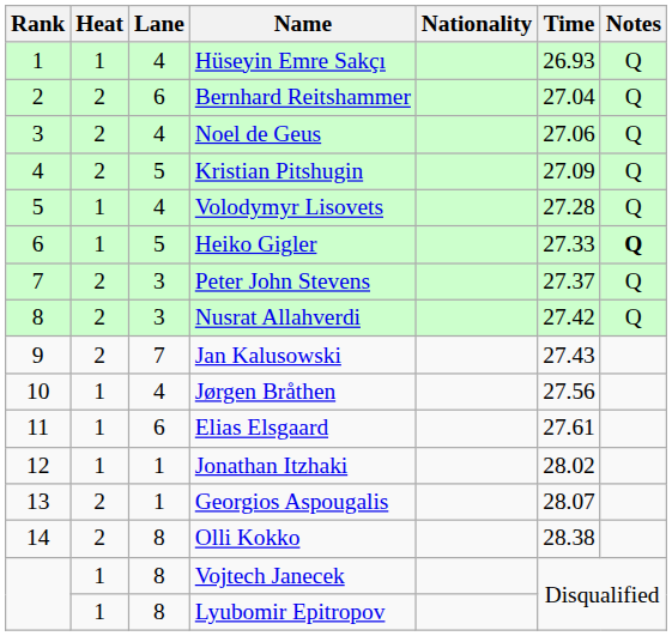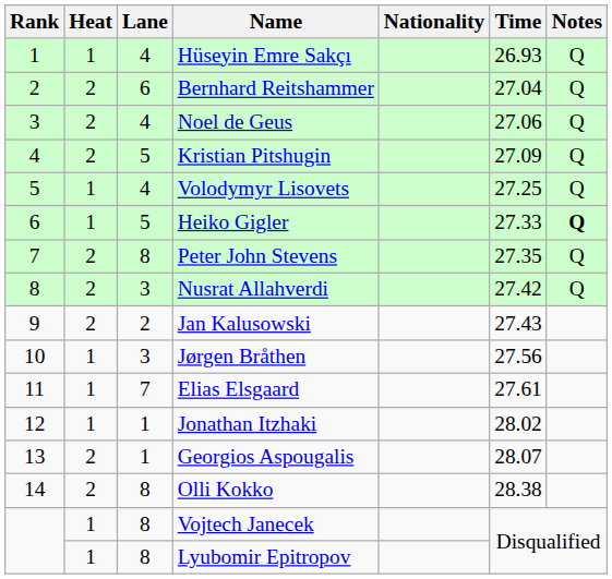 <table class="wikitable sortable" style="text-align:center">
 <tr>
 <th>Rank</th>
 <th>Heat</th>
 <th>Lane</th>
 <th>Name</th>
 <th>Nationality</th>
 <th>Time</th>
 <th>Notes</th>
 </tr>
 <tr bgcolor=ccffcc>
 <td>1</td>
 <td>1</td>
 <td>4</td>
 <td align=left><a href='#'>Hüseyin Emre Sakçı</a></td>
 <td align=left></td>
 <td>26.93</td>
 <td>Q</td>
 </tr>
 <tr bgcolor=ccffcc>
 <td>2</td>
 <td>2</td>
 <td>6</td>
 <td align=left><a href='#'>Bernhard Reitshammer</a></td>
 <td align=left></td>
 <td>27.04</td>
 <td>Q</td>
 </tr>
 <tr bgcolor=ccffcc>
 <td>3</td>
 <td>2</td>
 <td>4</td>
 <td align=left><a href='#'>Noel de Geus</a></td>
 <td align=left></td>
 <td>27.06</td>
 <td>Q</td>
 </tr>
 <tr bgcolor=ccffcc>
 <td>4</td>
 <td>2</td>
 <td>5</td>
 <td align=left><a href='#'>Kristian Pitshugin</a></td>
 <td align=left></td>
 <td>27.09</td>
 <td>Q</td>
 </tr>
 <tr bgcolor=ccffcc>
 <td>5</td>
 <td>1</td>
 <td>4</td>
 <td align=left><a href='#'>Volodymyr Lisovets</a></td>
 <td align=left></td>
-<td>27.28</td>
+<td>27.25</td>
 <td>Q</td>
 </tr>
 <tr bgcolor=ccffcc>
 <td>6</td>
 <td>1</td>
 <td>5</td>
 <td align=left><a href='#'>Heiko Gigler</a></td>
 <td align=left></td>
 <td>27.33</td>
 <td><strong>Q</strong></td>
 </tr>
 <tr bgcolor=ccffcc>
 <td>7</td>
 <td>2</td>
-<td>3</td>
+<td>8</td>
 <td align=left><a href='#'>Peter John Stevens</a></td>
 <td align=left></td>
-<td>27.37</td>
+<td>27.35</td>
 <td>Q</td>
 </tr>
 <tr bgcolor=ccffcc>
 <td>8</td>
 <td>2</td>
 <td>3</td>
 <td align=left><a href='#'>Nusrat Allahverdi</a></td>
 <td align=left></td>
 <td>27.42</td>
 <td>Q</td>
 </tr>
 <tr>
 <td>9</td>
 <td>2</td>
-<td>7</td>
+<td>2</td>
 <td align=left><a href='#'>Jan Kalusowski</a></td>
 <td align=left></td>
 <td>27.43</td>
 <td></td>
 </tr>
 <tr>
 <td>10</td>
 <td>1</td>
-<td>4</td>
+<td>3</td>
 <td align=left><a href='#'>Jørgen Bråthen</a></td>
 <td align=left></td>
 <td>27.56</td>
 <td></td>
 </tr>
 <tr>
 <td>11</td>
 <td>1</td>
-<td>6</td>
+<td>7</td>
 <td align=left><a href='#'>Elias Elsgaard</a></td>
 <td align=left></td>
 <td>27.61</td>
 <td></td>
 </tr>
 <tr>
 <td>12</td>
 <td>1</td>
 <td>1</td>
 <td align=left><a href='#'>Jonathan Itzhaki</a></td>
 <td align=left></td>
 <td>28.02</td>
 <td></td>
 </tr>
 <tr>
 <td>13</td>
 <td>2</td>
 <td>1</td>
 <td align=left><a href='#'>Georgios Aspougalis</a></td>
 <td align=left></td>
 <td>28.07</td>
 <td></td>
 </tr>
 <tr>
 <td>14</td>
 <td>2</td>
 <td>8</td>
 <td align=left><a href='#'>Olli Kokko</a></td>
 <td align=left></td>
 <td>28.38</td>
 <td></td>
 </tr>
 <tr>
 <td rowspan=2></td>
 <td>1</td>
 <td>8</td>
 <td align=left><a href='#'>Vojtech Janecek</a></td>
 <td align=left></td>
 <td colspan=2 rowspan=2>Disqualified</td>
 </tr>
 <tr>
 <td>1</td>
 <td>8</td>
 <td align=left><a href='#'>Lyubomir Epitropov</a></td>
 <td align=left></td>
 </tr>
 </table>
